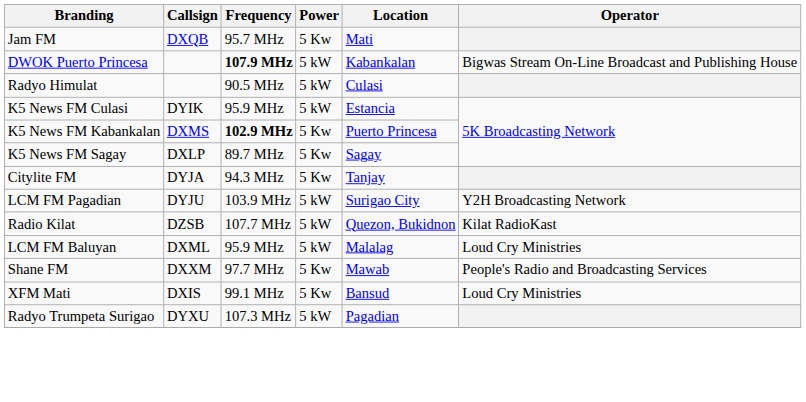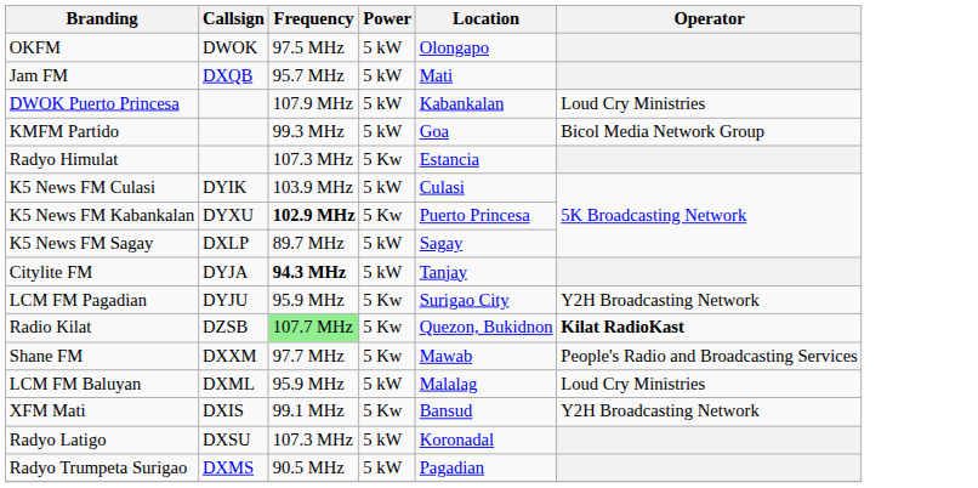 <table class="wikitable">
 <tr>
 <th>Branding</th>
 <th>Callsign</th>
 <th>Frequency</th>
 <th>Power</th>
 <th>Location</th>
 <th>Operator</th>
 </tr>
 <tr>
+<td>OKFM</td>
+<td>DWOK</td>
+<td>97.5 MHz</td>
+<td>5 kW</td>
+<td><a href='#'>Olongapo</a></td>
+<th></th>
+</tr>
+<tr>
 <td>Jam FM</td>
 <td><a href='#'>DXQB</a></td>
 <td>95.7 MHz</td>
-<td>5 Kw</td>
+<td>5 kW</td>
 <td><a href='#'>Mati</a></td>
 <th></th>
 </tr>
 <tr>
 <td><a href='#'>DWOK Puerto Princesa</a></td>
 <td></td>
-<td><strong>107.9 MHz</strong></td>
+<td>107.9 MHz</td>
 <td>5 kW</td>
 <td><a href='#'>Kabankalan</a></td>
-<td>Bigwas Stream On-Line Broadcast and Publishing House</td>
+<td>Loud Cry Ministries</td>
+</tr>
+<tr>
+<td>KMFM Partido</td>
+<td></td>
+<td>99.3 MHz</td>
+<td>5 kW</td>
+<td><a href='#'>Goa</a></td>
+<td>Bicol Media Network Group</td>
 </tr>
 <tr>
 <td>Radyo Himulat</td>
 <td></td>
-<td>90.5 MHz</td>
-<td>5 kW</td>
-<td><a href='#'>Culasi</a></td>
+<td>107.3 MHz</td>
+<td>5 Kw</td>
+<td><a href='#'>Estancia</a></td>
 <th></th>
 </tr>
 <tr>
 <td>K5 News FM Culasi</td>
 <td>DYIK</td>
-<td>95.9 MHz</td>
+<td>103.9 MHz</td>
 <td>5 kW</td>
-<td><a href='#'>Estancia</a></td>
+<td><a href='#'>Culasi</a></td>
 <td rowspan="3"><a href='#'>5K Broadcasting Network</a></td>
 </tr>
 <tr>
 <td>K5 News FM Kabankalan</td>
-<td><a href='#'>DXMS</a></td>
+<td>DYXU</td>
 <td><strong>102.9 MHz</strong></td>
 <td>5 Kw</td>
 <td><a href='#'>Puerto Princesa</a></td>
 </tr>
 <tr>
 <td>K5 News FM Sagay</td>
 <td>DXLP</td>
 <td>89.7 MHz</td>
-<td>5 Kw</td>
+<td>5 kW</td>
 <td><a href='#'>Sagay</a></td>
 </tr>
 <tr>
 <td>Citylite FM</td>
 <td>DYJA</td>
-<td>94.3 MHz</td>
-<td>5 Kw</td>
+<td><strong>94.3 MHz</strong></td>
+<td>5 kW</td>
 <td><a href='#'>Tanjay</a></td>
 <th></th>
 </tr>
 <tr>
 <td>LCM FM Pagadian</td>
 <td>DYJU</td>
-<td>103.9 MHz</td>
-<td>5 kW</td>
+<td>95.9 MHz</td>
+<td>5 Kw</td>
 <td><a href='#'>Surigao City</a></td>
 <td>Y2H Broadcasting Network</td>
 </tr>
 <tr>
 <td>Radio Kilat</td>
 <td>DZSB</td>
-<td>107.7 MHz</td>
-<td>5 kW</td>
+<td style="background: lightgreen;">107.7 MHz</td>
+<td>5 Kw</td>
 <td><a href='#'>Quezon, Bukidnon</a></td>
-<td>Kilat RadioKast</td>
+<td><strong>Kilat RadioKast</strong></td>
+</tr>
+<tr>
+<td>Shane FM</td>
+<td>DXXM</td>
+<td>97.7 MHz</td>
+<td>5 Kw</td>
+<td><a href='#'>Mawab</a></td>
+<td>People's Radio and Broadcasting Services</td>
 </tr>
 <tr>
 <td>LCM FM Baluyan</td>
 <td>DXML</td>
 <td>95.9 MHz</td>
 <td>5 kW</td>
 <td><a href='#'>Malalag</a></td>
 <td>Loud Cry Ministries</td>
 </tr>
 <tr>
-<td>Shane FM</td>
-<td>DXXM</td>
-<td>97.7 MHz</td>
-<td>5 Kw</td>
-<td><a href='#'>Mawab</a></td>
-<td>People's Radio and Broadcasting Services</td>
-</tr>
-<tr>
 <td>XFM Mati</td>
 <td>DXIS</td>
 <td>99.1 MHz</td>
 <td>5 Kw</td>
 <td><a href='#'>Bansud</a></td>
-<td>Loud Cry Ministries</td>
+<td>Y2H Broadcasting Network</td>
+</tr>
+<tr>
+<td>Radyo Latigo</td>
+<td>DXSU</td>
+<td>107.3 MHz</td>
+<td>5 kW</td>
+<td><a href='#'>Koronadal</a></td>
+<th></th>
 </tr>
 <tr>
 <td>Radyo Trumpeta Surigao</td>
-<td>DYXU</td>
-<td>107.3 MHz</td>
+<td><a href='#'>DXMS</a></td>
+<td>90.5 MHz</td>
 <td>5 kW</td>
 <td><a href='#'>Pagadian</a></td>
 <th></th>
 </tr>
 <tr>
 </tr>
 </table>
